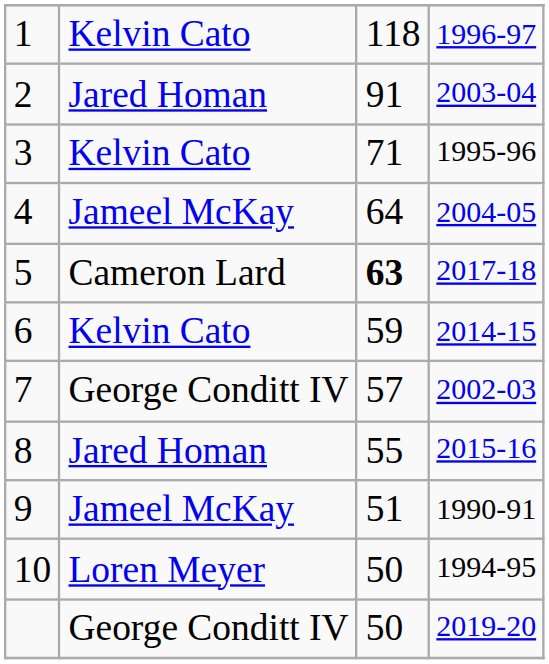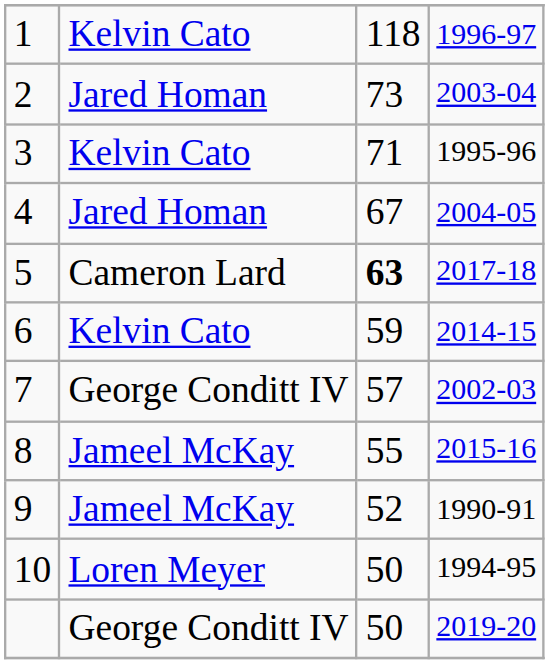 <table class="wikitable">
 <tr>
 </tr>
 <tr>
 <td>1</td>
 <td><a href='#'>Kelvin Cato</a></td>
 <td>118</td>
 <td style="font-size:80%;"><a href='#'>1996-97</a></td>
 </tr>
 <tr>
 <td>2</td>
 <td><a href='#'>Jared Homan</a></td>
-<td>91</td>
+<td>73</td>
 <td style="font-size:80%;"><a href='#'>2003-04</a></td>
 </tr>
 <tr>
 <td>3</td>
 <td><a href='#'>Kelvin Cato</a></td>
 <td>71</td>
 <td style="font-size:80%;">1995-96</td>
 </tr>
 <tr>
 <td>4</td>
-<td><a href='#'>Jameel McKay</a></td>
-<td>64</td>
+<td><a href='#'>Jared Homan</a></td>
+<td>67</td>
 <td style="font-size:80%;"><a href='#'>2004-05</a></td>
 </tr>
 <tr>
 <td>5</td>
 <td>Cameron Lard</td>
 <td><strong>63</strong></td>
 <td style="font-size:80%;"><a href='#'>2017-18</a></td>
 </tr>
 <tr>
 <td>6</td>
 <td><a href='#'>Kelvin Cato</a></td>
 <td>59</td>
 <td style="font-size:80%;"><a href='#'>2014-15</a></td>
 </tr>
 <tr>
 <td>7</td>
 <td>George Conditt IV</td>
 <td>57</td>
 <td style="font-size:80%;"><a href='#'>2002-03</a></td>
 </tr>
 <tr>
 <td>8</td>
-<td><a href='#'>Jared Homan</a></td>
+<td><a href='#'>Jameel McKay</a></td>
 <td>55</td>
 <td style="font-size:80%;"><a href='#'>2015-16</a></td>
 </tr>
 <tr>
 <td>9</td>
 <td><a href='#'>Jameel McKay</a></td>
-<td>51</td>
+<td>52</td>
 <td style="font-size:80%;">1990-91</td>
 </tr>
 <tr>
 <td>10</td>
 <td><a href='#'>Loren Meyer</a></td>
 <td>50</td>
 <td style="font-size:80%;">1994-95</td>
 </tr>
 <tr>
 <td></td>
 <td>George Conditt IV</td>
 <td>50</td>
 <td style="font-size:80%;"><a href='#'>2019-20</a></td>
 </tr>
 <tr>
 </tr>
 </table>
